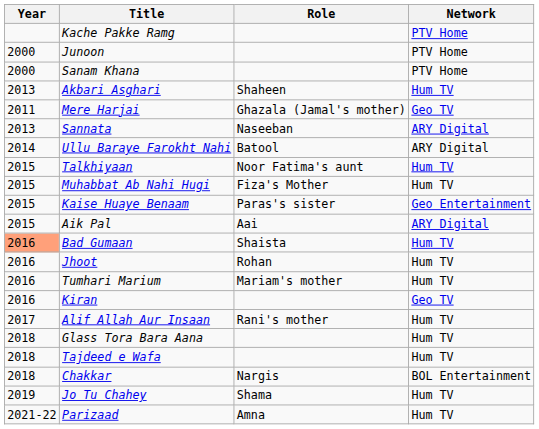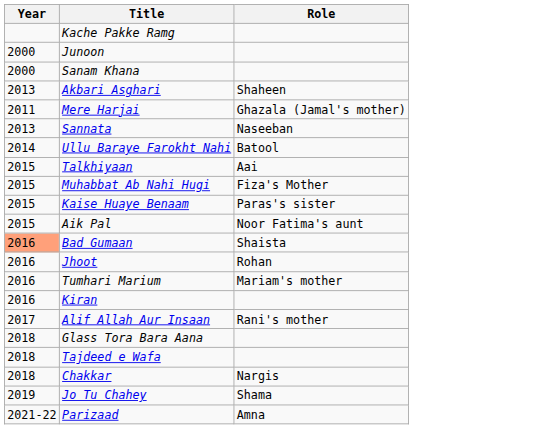 <table class="wikitable">
 <tr>
 <th>Year</th>
 <th>Title</th>
 <th>Role</th>
-<th>Network</th>
 </tr>
 <tr>
 <td></td>
 <td><em>Kache Pakke Ramg</em></td>
 <td></td>
-<td><a href='#'>PTV Home</a></td>
 </tr>
 <tr>
 <td>2000</td>
 <td><em>Junoon</em></td>
 <td></td>
-<td>PTV Home</td>
 </tr>
 <tr>
 <td>2000</td>
 <td><em>Sanam Khana</em></td>
 <td></td>
-<td>PTV Home</td>
 </tr>
 <tr>
 <td>2013</td>
 <td><em><a href='#'>Akbari Asghari</a></em></td>
 <td>Shaheen</td>
-<td><a href='#'>Hum TV</a></td>
 </tr>
 <tr>
 <td>2011</td>
 <td><em><a href='#'>Mere Harjai</a></em></td>
 <td>Ghazala (Jamal's mother)</td>
-<td><a href='#'>Geo TV</a></td>
 </tr>
 <tr>
 <td>2013</td>
 <td><em><a href='#'>Sannata</a></em></td>
 <td>Naseeban</td>
-<td><a href='#'>ARY Digital</a></td>
 </tr>
 <tr>
 <td>2014</td>
 <td><em><a href='#'>Ullu Baraye Farokht Nahi</a></em></td>
 <td>Batool</td>
-<td>ARY Digital</td>
 </tr>
 <tr>
 <td>2015</td>
 <td><em><a href='#'>Talkhiyaan</a></em></td>
-<td>Noor Fatima's aunt</td>
-<td><a href='#'>Hum TV</a></td>
+<td>Aai</td>
 </tr>
 <tr>
 <td>2015</td>
 <td><em><a href='#'>Muhabbat Ab Nahi Hugi</a></em></td>
 <td>Fiza's Mother</td>
-<td>Hum TV</td>
 </tr>
 <tr>
 <td>2015</td>
 <td><em><a href='#'>Kaise Huaye Benaam</a></em></td>
 <td>Paras's sister</td>
-<td><a href='#'>Geo Entertainment</a></td>
 </tr>
 <tr>
 <td>2015</td>
 <td><em>Aik Pal</em></td>
-<td>Aai</td>
-<td><a href='#'>ARY Digital</a></td>
+<td>Noor Fatima's aunt</td>
 </tr>
 <tr>
 <td style="background: lightsalmon;">2016</td>
 <td><em><a href='#'>Bad Gumaan</a></em></td>
 <td>Shaista</td>
-<td><a href='#'>Hum TV</a></td>
 </tr>
 <tr>
 <td>2016</td>
 <td><em><a href='#'>Jhoot</a></em></td>
 <td>Rohan</td>
-<td>Hum TV</td>
 </tr>
 <tr>
 <td>2016</td>
 <td><em>Tumhari Marium</em></td>
 <td>Mariam's mother</td>
-<td>Hum TV</td>
 </tr>
 <tr>
 <td>2016</td>
 <td><em><a href='#'>Kiran</a></em></td>
 <td></td>
-<td><a href='#'>Geo TV</a></td>
 </tr>
 <tr>
 <td>2017</td>
 <td><em><a href='#'>Alif Allah Aur Insaan</a></em></td>
 <td>Rani's mother</td>
-<td>Hum TV</td>
 </tr>
 <tr>
 <td>2018</td>
 <td><em>Glass Tora Bara Aana</em></td>
 <td></td>
-<td>Hum TV</td>
 </tr>
 <tr>
 <td>2018</td>
 <td><em><a href='#'>Tajdeed e Wafa</a></em></td>
 <td></td>
-<td>Hum TV</td>
 </tr>
 <tr>
 <td>2018</td>
 <td><em><a href='#'>Chakkar</a></em></td>
 <td>Nargis</td>
-<td>BOL Entertainment</td>
 </tr>
 <tr>
 <td>2019</td>
 <td><em><a href='#'>Jo Tu Chahey</a></em></td>
 <td>Shama</td>
-<td>Hum TV</td>
 </tr>
 <tr>
 <td>2021-22</td>
 <td><em><a href='#'>Parizaad</a></em></td>
 <td>Amna</td>
-<td>Hum TV</td>
 </tr>
 </table>
